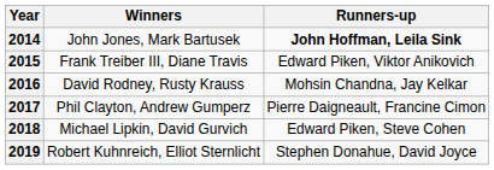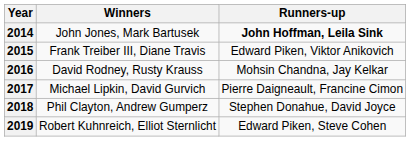 <table class="sortable wikitable" style="text-align:center">
 <tr>
 <th>Year</th>
 <th>Winners</th>
 <th>Runners-up</th>
 </tr>
 <tr>
 <th>2014</th>
 <td>John Jones, Mark Bartusek</td>
 <td><strong>John Hoffman, Leila Sink</strong></td>
 </tr>
 <tr>
 <th>2015</th>
 <td>Frank Treiber III, Diane Travis</td>
 <td>Edward Piken, Viktor Anikovich</td>
 </tr>
 <tr>
 <th>2016</th>
 <td>David Rodney, Rusty Krauss</td>
 <td>Mohsin Chandna, Jay Kelkar</td>
 </tr>
 <tr>
 <th>2017</th>
-<td>Phil Clayton, Andrew Gumperz</td>
+<td>Michael Lipkin, David Gurvich</td>
 <td>Pierre Daigneault, Francine Cimon</td>
 </tr>
 <tr>
 <th>2018</th>
-<td>Michael Lipkin, David Gurvich</td>
-<td>Edward Piken, Steve Cohen</td>
+<td>Phil Clayton, Andrew Gumperz</td>
+<td>Stephen Donahue, David Joyce</td>
 </tr>
 <tr>
 <th>2019</th>
 <td>Robert Kuhnreich, Elliot Sternlicht</td>
-<td>Stephen Donahue, David Joyce</td>
+<td>Edward Piken, Steve Cohen</td>
 </tr>
 </table>
